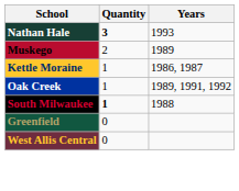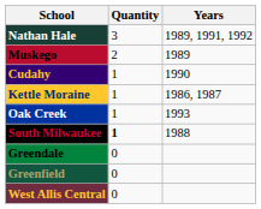 <table class="wikitable">
 <tr>
 <th>School</th>
 <th>Quantity</th>
 <th>Years</th>
 </tr>
 <tr>
 <td style="background: #173f35; color: white"><strong>Nathan Hale</strong></td>
-<td><strong>3</strong></td>
-<td>1993</td>
+<td>3</td>
+<td>1989, 1991, 1992</td>
 </tr>
 <tr>
 <td style="background: #ba0c2f; color: black"><strong>Muskego</strong></td>
 <td>2</td>
 <td>1989</td>
+</tr>
+<tr>
+<td style="background: #330072; color: #ffc72c"><strong>Cudahy</strong></td>
+<td>1</td>
+<td>1990</td>
 </tr>
 <tr>
 <td style="background: #ffc72c; color: #002d6c"><strong>Kettle Moraine</strong></td>
 <td>1</td>
 <td>1986, 1987</td>
 </tr>
 <tr>
 <td style="background: #0032a0; color: white"><strong>Oak Creek</strong></td>
 <td>1</td>
-<td>1989, 1991, 1992</td>
+<td>1993</td>
 </tr>
 <tr>
 <td style="background: black; color: #d50032"><strong>South Milwaukee</strong></td>
 <td><strong>1</strong></td>
 <td>1988</td>
+</tr>
+<tr>
+<td style="background: #00843d; color: black"><strong>Greendale</strong></td>
+<td>0</td>
+<td></td>
 </tr>
 <tr>
 <td style="background: #115740; color: #b3a369"><strong>Greenfield</strong></td>
 <td>0</td>
 <td></td>
 </tr>
 <tr>
 <td style="background: #6f2c3f; color: #ffc72c"><strong>West Allis Central</strong></td>
 <td>0</td>
 <td></td>
 </tr>
 </table>
